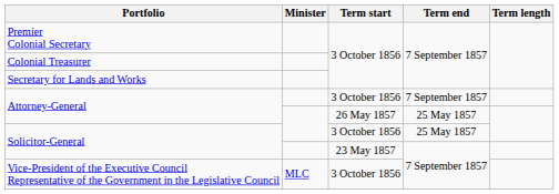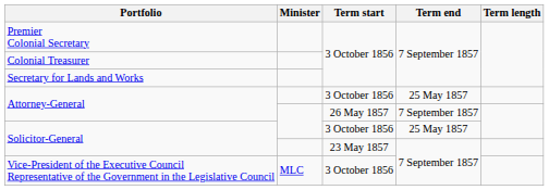 <table class="wikitable sortable">
 <tr>
 <th>Portfolio</th>
 <th>Minister</th>
 <th>Term start</th>
 <th>Term end</th>
 <th>Term length</th>
 </tr>
 <tr>
 <td><a href='#'>Premier</a><br><a href='#'>Colonial Secretary</a><br></td>
 <td></td>
 <td rowspan="3" align="center">3 October 1856</td>
 <td rowspan="3" align="center">7 September 1857</td>
 <td rowspan="3" align="center"></td>
 </tr>
 <tr>
 <td><a href='#'>Colonial Treasurer</a></td>
 <td></td>
 </tr>
 <tr>
 <td><a href='#'>Secretary for Lands and Works</a></td>
 <td></td>
 </tr>
 <tr>
 <td rowspan="2"><a href='#'>Attorney-General</a></td>
 <td></td>
 <td align="center">3 October 1856</td>
-<td align="center">7 September 1857</td>
+<td align="center">25 May 1857</td>
 <td align="center"></td>
 </tr>
 <tr>
 <td rowspan="2"></td>
 <td align="center">26 May 1857</td>
-<td align="center">25 May 1857</td>
+<td align="center">7 September 1857</td>
 <td rowspan="2" align="center"></td>
 </tr>
 <tr>
 <td rowspan="2"><a href='#'>Solicitor-General</a></td>
 <td align="center">3 October 1856</td>
 <td align="center">25 May 1857</td>
 </tr>
 <tr>
 <td></td>
 <td align="center">23 May 1857</td>
 <td rowspan="2" align="center">7 September 1857</td>
 <td align="center"></td>
 </tr>
 <tr>
 <td><a href='#'>Vice-President of the Executive Council</a><br><a href='#'>Representative of the Government in the Legislative Council</a></td>
 <td> <a href='#'>MLC</a></td>
 <td align="center">3 October 1856</td>
 <td align="center"></td>
 </tr>
 </table>
